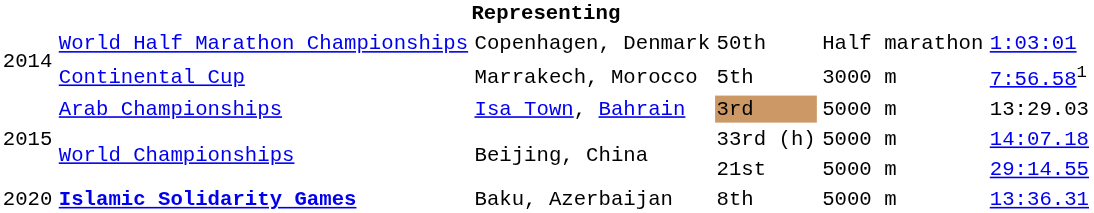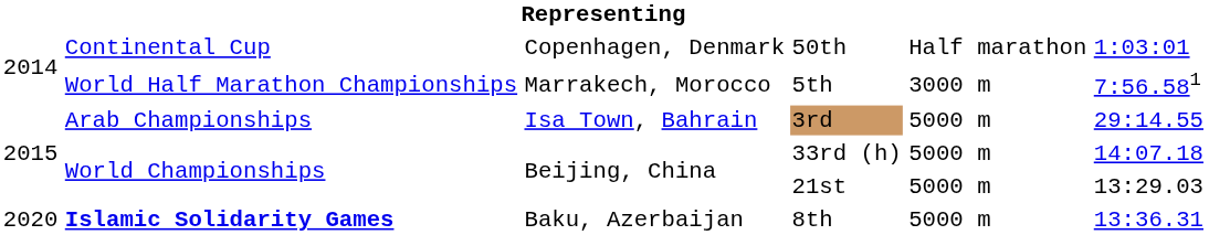 <table>
 <tr>
 <th colspan="6">Representing </th>
 </tr>
 <tr>
 <td rowspan=2>2014</td>
-<td><a href='#'>World Half Marathon Championships</a></td>
+<td><a href='#'>Continental Cup</a></td>
 <td>Copenhagen, Denmark</td>
 <td>50th</td>
 <td>Half marathon</td>
 <td><a href='#'>1:03:01</a></td>
 </tr>
 <tr>
-<td><a href='#'>Continental Cup</a></td>
+<td><a href='#'>World Half Marathon Championships</a></td>
 <td>Marrakech, Morocco</td>
 <td>5th</td>
 <td>3000 m</td>
 <td><a href='#'>7:56.58</a><sup>1</sup></td>
 </tr>
 <tr>
 <td rowspan=3>2015</td>
 <td><a href='#'>Arab Championships</a></td>
 <td><a href='#'>Isa Town</a>, <a href='#'>Bahrain</a></td>
 <td bgcolor=cc9966>3rd</td>
 <td>5000 m</td>
-<td>13:29.03</td>
+<td><a href='#'>29:14.55</a></td>
 </tr>
 <tr>
 <td rowspan=2><a href='#'>World Championships</a></td>
 <td rowspan=2>Beijing, China</td>
 <td>33rd (h)</td>
 <td>5000 m</td>
 <td><a href='#'>14:07.18</a></td>
 </tr>
 <tr>
 <td>21st</td>
 <td>5000 m</td>
-<td><a href='#'>29:14.55</a></td>
+<td>13:29.03</td>
 </tr>
 <tr>
 <td>2020</td>
 <td><strong><a href='#'>Islamic Solidarity Games</a></strong></td>
 <td>Baku, Azerbaijan</td>
 <td>8th</td>
 <td>5000 m</td>
 <td><a href='#'>13:36.31</a></td>
 </tr>
 </table>
